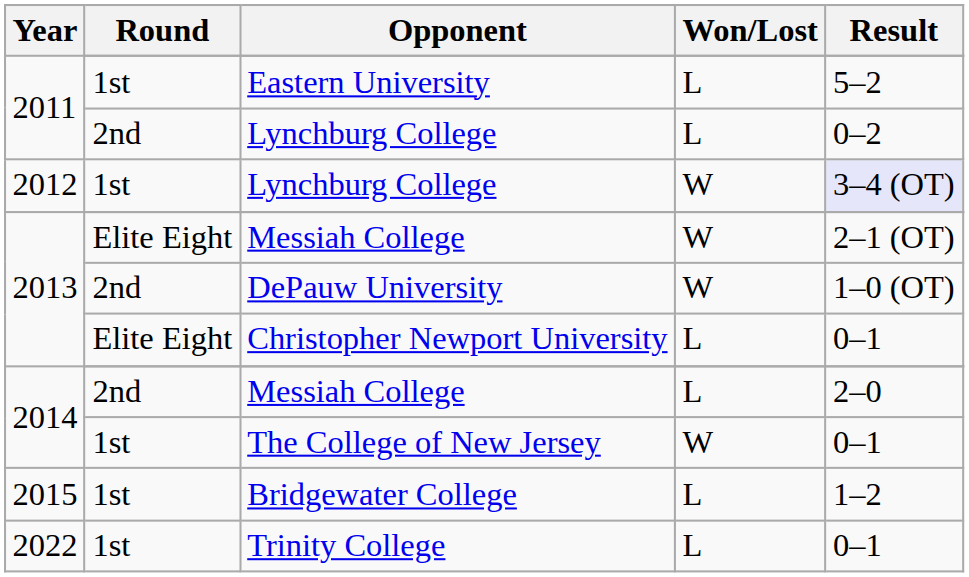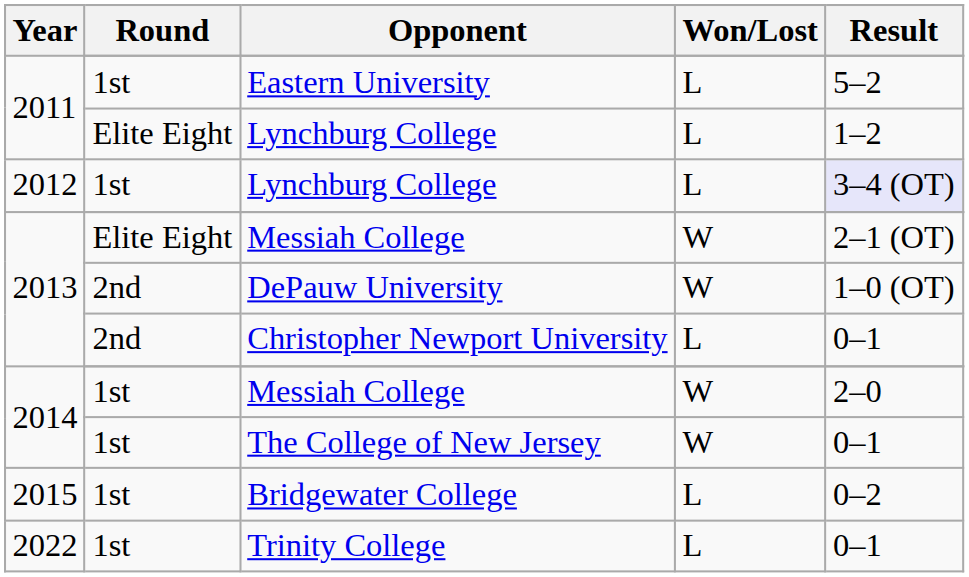 <table class=wikitable>
 <tr>
 <th>Year</th>
 <th>Round</th>
 <th>Opponent</th>
 <th>Won/Lost</th>
 <th>Result</th>
 </tr>
 <tr>
 <td rowspan=3>2011</td>
 </tr>
 <tr>
 <td>1st</td>
 <td><a href='#'>Eastern University</a></td>
 <td>L</td>
 <td>5–2</td>
 </tr>
 <tr>
-<td>2nd</td>
+<td>Elite Eight</td>
 <td><a href='#'>Lynchburg College</a></td>
 <td>L</td>
-<td>0–2</td>
+<td>1–2</td>
 </tr>
 <tr>
 <td>2012</td>
 <td>1st</td>
 <td><a href='#'>Lynchburg College</a></td>
-<td>W</td>
+<td>L</td>
 <td style="background: lavender;">3–4 (OT)</td>
 </tr>
 <tr>
 <td rowspan=4>2013</td>
 </tr>
 <tr>
 <td>Elite Eight</td>
 <td><a href='#'>Messiah College</a></td>
 <td>W</td>
 <td>2–1 (OT)</td>
 </tr>
 <tr>
 <td>2nd</td>
 <td><a href='#'>DePauw University</a></td>
 <td>W</td>
 <td>1–0 (OT)</td>
 </tr>
 <tr>
-<td>Elite Eight</td>
+<td>2nd</td>
 <td><a href='#'>Christopher Newport University</a></td>
 <td>L</td>
 <td>0–1</td>
 </tr>
 <tr>
 <td rowspan=3>2014</td>
 </tr>
 <tr>
-<td>2nd</td>
+<td>1st</td>
 <td><a href='#'>Messiah College</a></td>
-<td>L</td>
+<td>W</td>
 <td>2–0</td>
 </tr>
 <tr>
 <td>1st</td>
 <td><a href='#'>The College of New Jersey</a></td>
 <td>W</td>
 <td>0–1</td>
 </tr>
 <tr>
 <td>2015</td>
 <td>1st</td>
 <td><a href='#'>Bridgewater College</a></td>
 <td>L</td>
-<td>1–2</td>
+<td>0–2</td>
 </tr>
 <tr>
 <td>2022</td>
 <td>1st</td>
 <td><a href='#'>Trinity College</a></td>
 <td>L</td>
 <td>0–1</td>
 </tr>
 </table>
